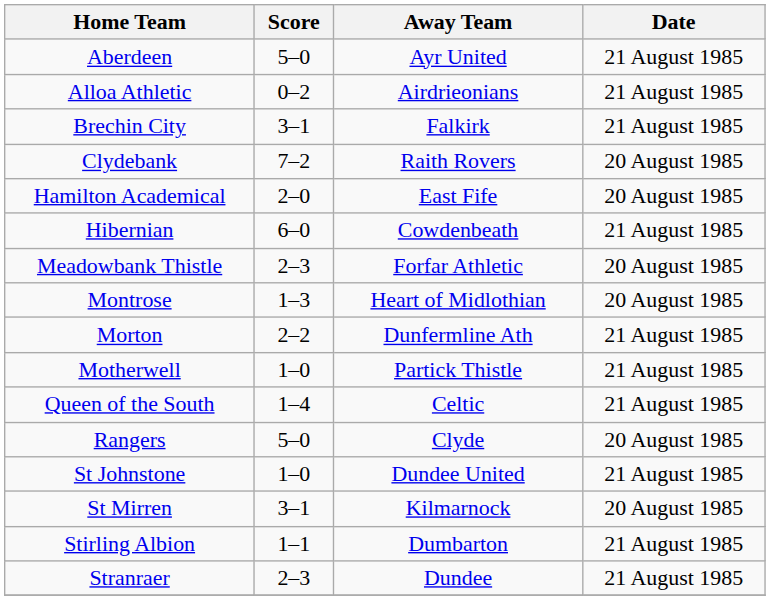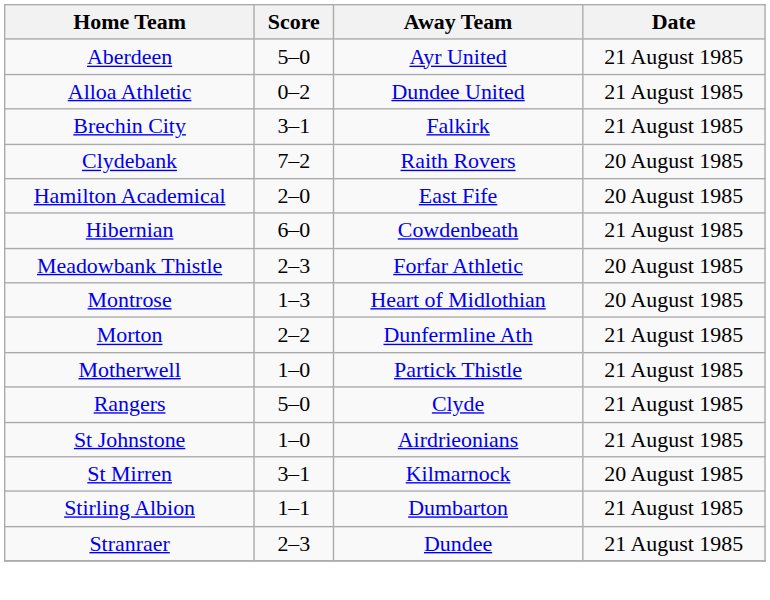 <table class="wikitable" style="text-align:center;">
 <tr>
 <th width=175>Home Team</th>
 <th width=50>Score</th>
 <th width=175>Away Team</th>
 <th width= 125>Date</th>
 </tr>
 <tr>
 <td><a href='#'>Aberdeen</a></td>
 <td>5–0</td>
 <td><a href='#'>Ayr United</a></td>
 <td>21 August 1985</td>
 </tr>
 <tr>
 <td><a href='#'>Alloa Athletic</a></td>
 <td>0–2</td>
-<td><a href='#'>Airdrieonians</a></td>
+<td><a href='#'>Dundee United</a></td>
 <td>21 August 1985</td>
 </tr>
 <tr>
 <td><a href='#'>Brechin City</a></td>
 <td>3–1</td>
 <td><a href='#'>Falkirk</a></td>
 <td>21 August 1985</td>
 </tr>
 <tr>
 <td><a href='#'>Clydebank</a></td>
 <td>7–2</td>
 <td><a href='#'>Raith Rovers</a></td>
 <td>20 August 1985</td>
 </tr>
 <tr>
 <td><a href='#'>Hamilton Academical</a></td>
 <td>2–0</td>
 <td><a href='#'>East Fife</a></td>
 <td>20 August 1985</td>
 </tr>
 <tr>
 <td><a href='#'>Hibernian</a></td>
 <td>6–0</td>
 <td><a href='#'>Cowdenbeath</a></td>
 <td>21 August 1985</td>
 </tr>
 <tr>
 <td><a href='#'>Meadowbank Thistle</a></td>
 <td>2–3</td>
 <td><a href='#'>Forfar Athletic</a></td>
 <td>20 August 1985</td>
 </tr>
 <tr>
 <td><a href='#'>Montrose</a></td>
 <td>1–3</td>
 <td><a href='#'>Heart of Midlothian</a></td>
 <td>20 August 1985</td>
 </tr>
 <tr>
 <td><a href='#'>Morton</a></td>
 <td>2–2</td>
 <td><a href='#'>Dunfermline Ath</a></td>
 <td>21 August 1985</td>
 </tr>
 <tr>
 <td><a href='#'>Motherwell</a></td>
 <td>1–0</td>
 <td><a href='#'>Partick Thistle</a></td>
 <td>21 August 1985</td>
 </tr>
 <tr>
-<td><a href='#'>Queen of the South</a></td>
-<td>1–4</td>
-<td><a href='#'>Celtic</a></td>
-<td>21 August 1985</td>
-</tr>
-<tr>
 <td><a href='#'>Rangers</a></td>
 <td>5–0</td>
 <td><a href='#'>Clyde</a></td>
-<td>20 August 1985</td>
+<td>21 August 1985</td>
 </tr>
 <tr>
 <td><a href='#'>St Johnstone</a></td>
 <td>1–0</td>
-<td><a href='#'>Dundee United</a></td>
+<td><a href='#'>Airdrieonians</a></td>
 <td>21 August 1985</td>
 </tr>
 <tr>
 <td><a href='#'>St Mirren</a></td>
 <td>3–1</td>
 <td><a href='#'>Kilmarnock</a></td>
 <td>20 August 1985</td>
 </tr>
 <tr>
 <td><a href='#'>Stirling Albion</a></td>
 <td>1–1</td>
 <td><a href='#'>Dumbarton</a></td>
 <td>21 August 1985</td>
 </tr>
 <tr>
 <td><a href='#'>Stranraer</a></td>
 <td>2–3</td>
 <td><a href='#'>Dundee</a></td>
 <td>21 August 1985</td>
 </tr>
 <tr>
 </tr>
 </table>
